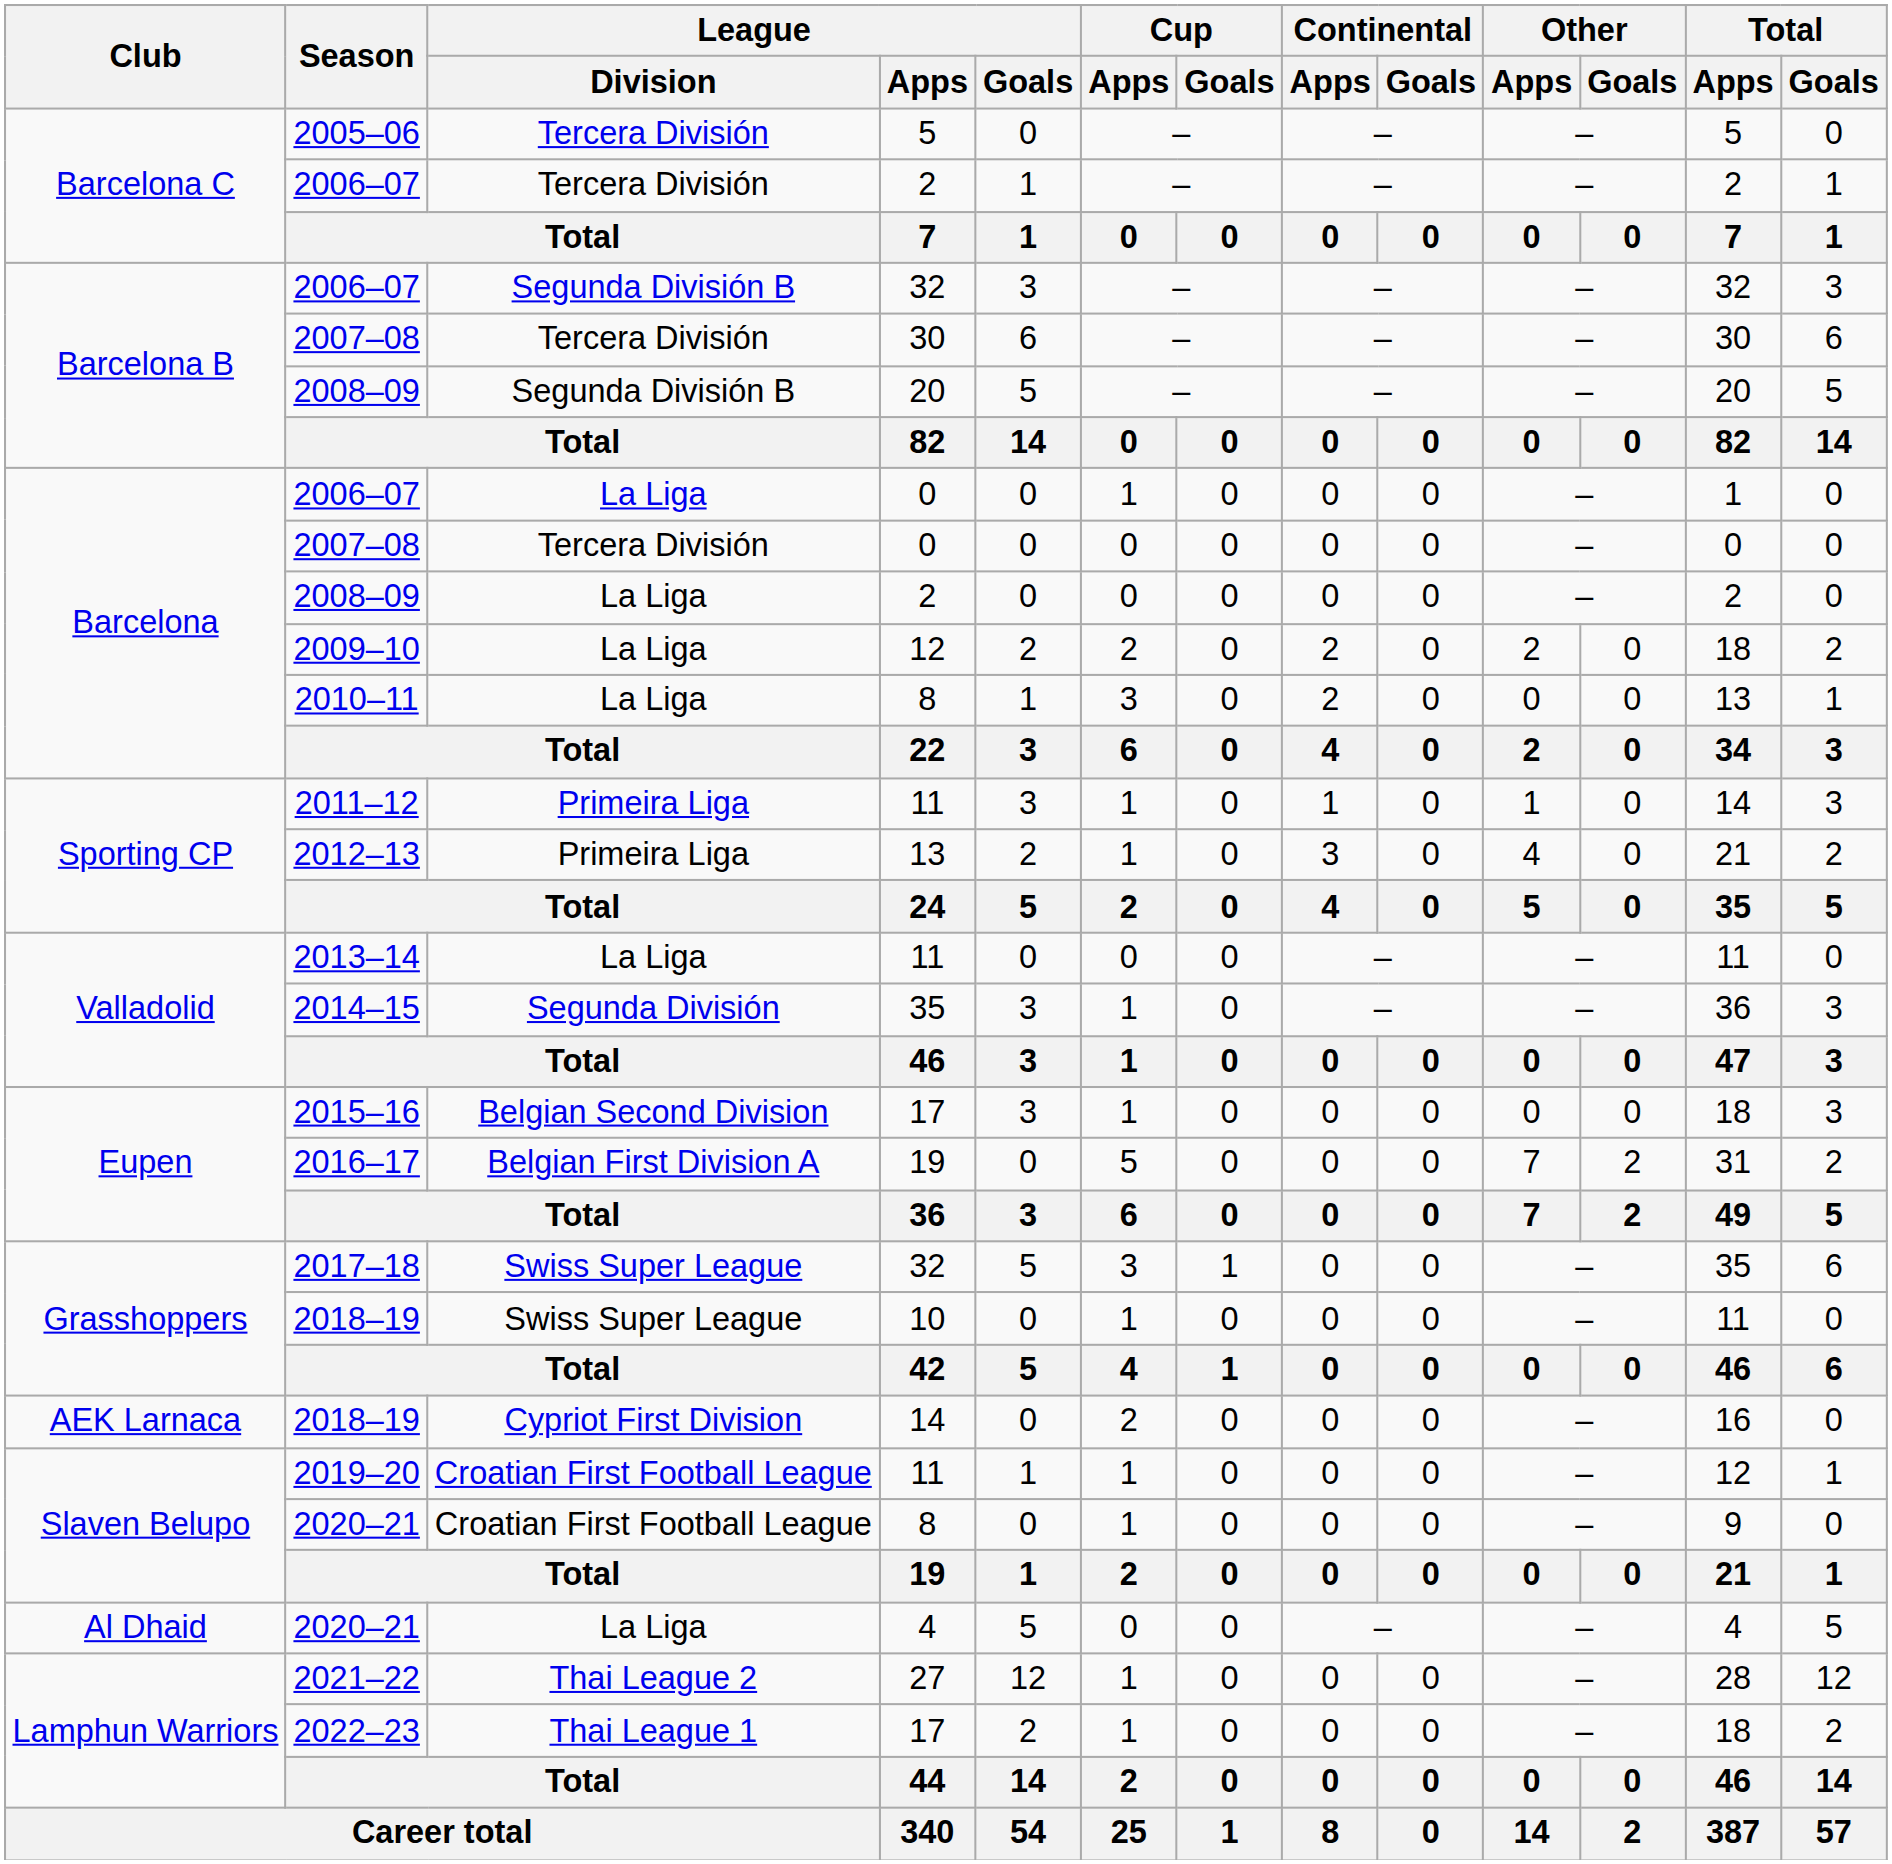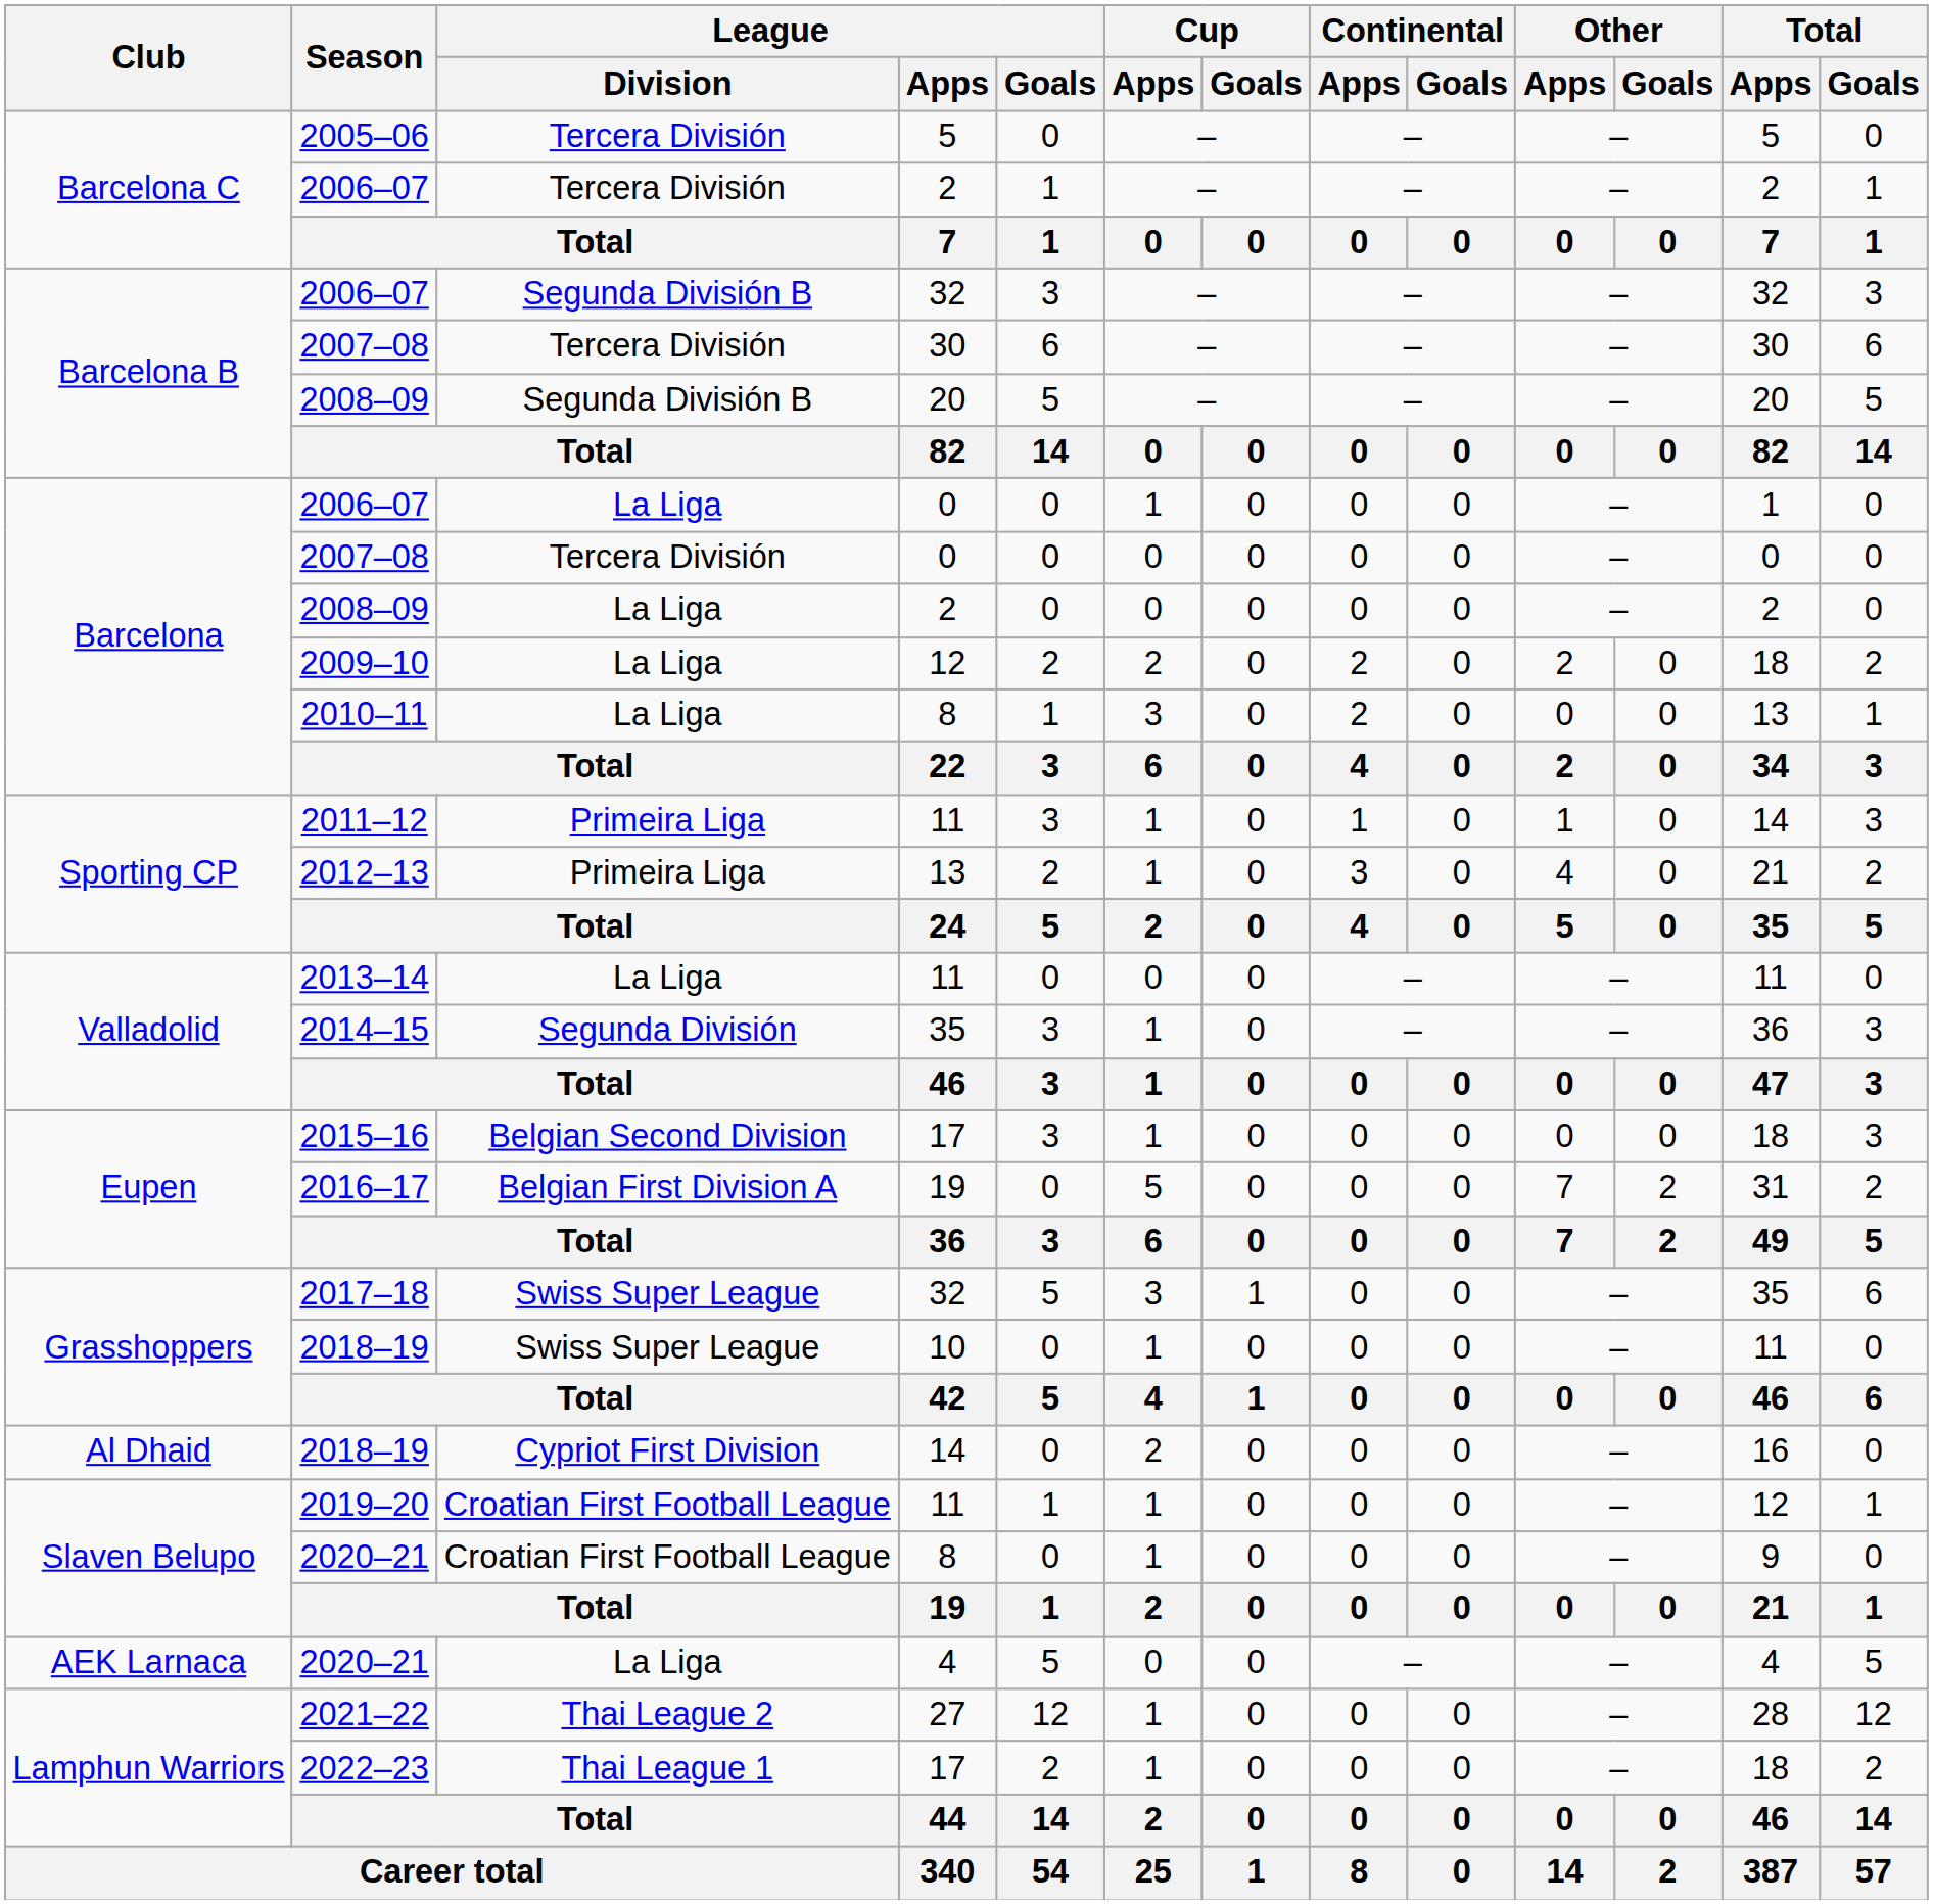 <table class="wikitable" style="text-align:center">
 <tr>
 <th rowspan="2">Club</th>
 <th rowspan="2">Season</th>
 <th colspan="3">League</th>
 <th colspan="2">Cup</th>
 <th colspan="2">Continental</th>
 <th colspan="2">Other</th>
 <th colspan="2">Total</th>
 </tr>
 <tr>
 <th>Division</th>
 <th>Apps</th>
 <th>Goals</th>
 <th>Apps</th>
 <th>Goals</th>
 <th>Apps</th>
 <th>Goals</th>
 <th>Apps</th>
 <th>Goals</th>
 <th>Apps</th>
 <th>Goals</th>
 </tr>
 <tr>
 <td rowspan="3"><a href='#'>Barcelona C</a></td>
 <td><a href='#'>2005–06</a></td>
 <td><a href='#'>Tercera División</a></td>
 <td>5</td>
 <td>0</td>
 <td colspan="2">–</td>
 <td colspan="2">–</td>
 <td colspan="2">–</td>
 <td>5</td>
 <td>0</td>
 </tr>
 <tr>
 <td><a href='#'>2006–07</a></td>
 <td>Tercera División</td>
 <td>2</td>
 <td>1</td>
 <td colspan="2">–</td>
 <td colspan="2">–</td>
 <td colspan="2">–</td>
 <td>2</td>
 <td>1</td>
 </tr>
 <tr>
 <th colspan="2">Total</th>
 <th>7</th>
 <th>1</th>
 <th>0</th>
 <th>0</th>
 <th>0</th>
 <th>0</th>
 <th>0</th>
 <th>0</th>
 <th>7</th>
 <th>1</th>
 </tr>
 <tr>
 <td rowspan="4"><a href='#'>Barcelona B</a></td>
 <td><a href='#'>2006–07</a></td>
 <td><a href='#'>Segunda División B</a></td>
 <td>32</td>
 <td>3</td>
 <td colspan="2">–</td>
 <td colspan="2">–</td>
 <td colspan="2">–</td>
 <td>32</td>
 <td>3</td>
 </tr>
 <tr>
 <td><a href='#'>2007–08</a></td>
 <td>Tercera División</td>
 <td>30</td>
 <td>6</td>
 <td colspan="2">–</td>
 <td colspan="2">–</td>
 <td colspan="2">–</td>
 <td>30</td>
 <td>6</td>
 </tr>
 <tr>
 <td><a href='#'>2008–09</a></td>
 <td>Segunda División B</td>
 <td>20</td>
 <td>5</td>
 <td colspan="2">–</td>
 <td colspan="2">–</td>
 <td colspan="2">–</td>
 <td>20</td>
 <td>5</td>
 </tr>
 <tr>
 <th colspan="2">Total</th>
 <th>82</th>
 <th>14</th>
 <th>0</th>
 <th>0</th>
 <th>0</th>
 <th>0</th>
 <th>0</th>
 <th>0</th>
 <th>82</th>
 <th>14</th>
 </tr>
 <tr>
 <td rowspan="6"><a href='#'>Barcelona</a></td>
 <td><a href='#'>2006–07</a></td>
 <td><a href='#'>La Liga</a></td>
 <td>0</td>
 <td>0</td>
 <td>1</td>
 <td>0</td>
 <td>0</td>
 <td>0</td>
 <td colspan="2">–</td>
 <td>1</td>
 <td>0</td>
 </tr>
 <tr>
 <td><a href='#'>2007–08</a></td>
 <td>Tercera División</td>
 <td>0</td>
 <td>0</td>
 <td>0</td>
 <td>0</td>
 <td>0</td>
 <td>0</td>
 <td colspan="2">–</td>
 <td>0</td>
 <td>0</td>
 </tr>
 <tr>
 <td><a href='#'>2008–09</a></td>
 <td>La Liga</td>
 <td>2</td>
 <td>0</td>
 <td>0</td>
 <td>0</td>
 <td>0</td>
 <td>0</td>
 <td colspan="2">–</td>
 <td>2</td>
 <td>0</td>
 </tr>
 <tr>
 <td><a href='#'>2009–10</a></td>
 <td>La Liga</td>
 <td>12</td>
 <td>2</td>
 <td>2</td>
 <td>0</td>
 <td>2</td>
 <td>0</td>
 <td>2</td>
 <td>0</td>
 <td>18</td>
 <td>2</td>
 </tr>
 <tr>
 <td><a href='#'>2010–11</a></td>
 <td>La Liga</td>
 <td>8</td>
 <td>1</td>
 <td>3</td>
 <td>0</td>
 <td>2</td>
 <td>0</td>
 <td>0</td>
 <td>0</td>
 <td>13</td>
 <td>1</td>
 </tr>
 <tr>
 <th colspan="2">Total</th>
 <th>22</th>
 <th>3</th>
 <th>6</th>
 <th>0</th>
 <th>4</th>
 <th>0</th>
 <th>2</th>
 <th>0</th>
 <th>34</th>
 <th>3</th>
 </tr>
 <tr>
 <td rowspan="3"><a href='#'>Sporting CP</a></td>
 <td><a href='#'>2011–12</a></td>
 <td><a href='#'>Primeira Liga</a></td>
 <td>11</td>
 <td>3</td>
 <td>1</td>
 <td>0</td>
 <td>1</td>
 <td>0</td>
 <td>1</td>
 <td>0</td>
 <td>14</td>
 <td>3</td>
 </tr>
 <tr>
 <td><a href='#'>2012–13</a></td>
 <td>Primeira Liga</td>
 <td>13</td>
 <td>2</td>
 <td>1</td>
 <td>0</td>
 <td>3</td>
 <td>0</td>
 <td>4</td>
 <td>0</td>
 <td>21</td>
 <td>2</td>
 </tr>
 <tr>
 <th colspan="2">Total</th>
 <th>24</th>
 <th>5</th>
 <th>2</th>
 <th>0</th>
 <th>4</th>
 <th>0</th>
 <th>5</th>
 <th>0</th>
 <th>35</th>
 <th>5</th>
 </tr>
 <tr>
 <td rowspan="3"><a href='#'>Valladolid</a></td>
 <td><a href='#'>2013–14</a></td>
 <td>La Liga</td>
 <td>11</td>
 <td>0</td>
 <td>0</td>
 <td>0</td>
 <td colspan="2">–</td>
 <td colspan="2">–</td>
 <td>11</td>
 <td>0</td>
 </tr>
 <tr>
 <td><a href='#'>2014–15</a></td>
 <td><a href='#'>Segunda División</a></td>
 <td>35</td>
 <td>3</td>
 <td>1</td>
 <td>0</td>
 <td colspan="2">–</td>
 <td colspan="2">–</td>
 <td>36</td>
 <td>3</td>
 </tr>
 <tr>
 <th colspan="2">Total</th>
 <th>46</th>
 <th>3</th>
 <th>1</th>
 <th>0</th>
 <th>0</th>
 <th>0</th>
 <th>0</th>
 <th>0</th>
 <th>47</th>
 <th>3</th>
 </tr>
 <tr>
 <td rowspan="3"><a href='#'>Eupen</a></td>
 <td><a href='#'>2015–16</a></td>
 <td><a href='#'>Belgian Second Division</a></td>
 <td>17</td>
 <td>3</td>
 <td>1</td>
 <td>0</td>
 <td>0</td>
 <td>0</td>
 <td>0</td>
 <td>0</td>
 <td>18</td>
 <td>3</td>
 </tr>
 <tr>
 <td><a href='#'>2016–17</a></td>
 <td><a href='#'>Belgian First Division A</a></td>
 <td>19</td>
 <td>0</td>
 <td>5</td>
 <td>0</td>
 <td>0</td>
 <td>0</td>
 <td>7</td>
 <td>2</td>
 <td>31</td>
 <td>2</td>
 </tr>
 <tr>
 <th colspan="2">Total</th>
 <th>36</th>
 <th>3</th>
 <th>6</th>
 <th>0</th>
 <th>0</th>
 <th>0</th>
 <th>7</th>
 <th>2</th>
 <th>49</th>
 <th>5</th>
 </tr>
 <tr>
 <td rowspan="3"><a href='#'>Grasshoppers</a></td>
 <td><a href='#'>2017–18</a></td>
 <td><a href='#'>Swiss Super League</a></td>
 <td>32</td>
 <td>5</td>
 <td>3</td>
 <td>1</td>
 <td>0</td>
 <td>0</td>
 <td colspan="2">–</td>
 <td>35</td>
 <td>6</td>
 </tr>
 <tr>
 <td><a href='#'>2018–19</a></td>
 <td>Swiss Super League</td>
 <td>10</td>
 <td>0</td>
 <td>1</td>
 <td>0</td>
 <td>0</td>
 <td>0</td>
 <td colspan="2">–</td>
 <td>11</td>
 <td>0</td>
 </tr>
 <tr>
 <th colspan="2">Total</th>
 <th>42</th>
 <th>5</th>
 <th>4</th>
 <th>1</th>
 <th>0</th>
 <th>0</th>
 <th>0</th>
 <th>0</th>
 <th>46</th>
 <th>6</th>
 </tr>
 <tr>
-<td><a href='#'>AEK Larnaca</a></td>
+<td><a href='#'>Al Dhaid</a></td>
 <td><a href='#'>2018–19</a></td>
 <td><a href='#'>Cypriot First Division</a></td>
 <td>14</td>
 <td>0</td>
 <td>2</td>
 <td>0</td>
 <td>0</td>
 <td>0</td>
 <td colspan="2">–</td>
 <td>16</td>
 <td>0</td>
 </tr>
 <tr>
 <td rowspan="3"><a href='#'>Slaven Belupo</a></td>
 <td><a href='#'>2019–20</a></td>
 <td><a href='#'>Croatian First Football League</a></td>
 <td>11</td>
 <td>1</td>
 <td>1</td>
 <td>0</td>
 <td>0</td>
 <td>0</td>
 <td colspan="2">–</td>
 <td>12</td>
 <td>1</td>
 </tr>
 <tr>
 <td><a href='#'>2020–21</a></td>
 <td>Croatian First Football League</td>
 <td>8</td>
 <td>0</td>
 <td>1</td>
 <td>0</td>
 <td>0</td>
 <td>0</td>
 <td colspan="2">–</td>
 <td>9</td>
 <td>0</td>
 </tr>
 <tr>
 <th colspan="2">Total</th>
 <th>19</th>
 <th>1</th>
 <th>2</th>
 <th>0</th>
 <th>0</th>
 <th>0</th>
 <th>0</th>
 <th>0</th>
 <th>21</th>
 <th>1</th>
 </tr>
 <tr>
-<td><a href='#'>Al Dhaid</a></td>
+<td><a href='#'>AEK Larnaca</a></td>
 <td><a href='#'>2020–21</a></td>
 <td>La Liga</td>
 <td>4</td>
 <td>5</td>
 <td>0</td>
 <td>0</td>
 <td colspan="2">–</td>
 <td colspan="2">–</td>
 <td>4</td>
 <td>5</td>
 </tr>
 <tr>
 <td rowspan="3"><a href='#'>Lamphun Warriors</a></td>
 <td><a href='#'>2021–22</a></td>
 <td><a href='#'>Thai League 2</a></td>
 <td>27</td>
 <td>12</td>
 <td>1</td>
 <td>0</td>
 <td>0</td>
 <td>0</td>
 <td colspan="2">–</td>
 <td>28</td>
 <td>12</td>
 </tr>
 <tr>
 <td><a href='#'>2022–23</a></td>
 <td><a href='#'>Thai League 1</a></td>
 <td>17</td>
 <td>2</td>
 <td>1</td>
 <td>0</td>
 <td>0</td>
 <td>0</td>
 <td colspan="2">–</td>
 <td>18</td>
 <td>2</td>
 </tr>
 <tr>
 <th colspan="2">Total</th>
 <th>44</th>
 <th>14</th>
 <th>2</th>
 <th>0</th>
 <th>0</th>
 <th>0</th>
 <th>0</th>
 <th>0</th>
 <th>46</th>
 <th>14</th>
 </tr>
 <tr>
 <th colspan="3">Career total</th>
 <th>340</th>
 <th>54</th>
 <th>25</th>
 <th>1</th>
 <th>8</th>
 <th>0</th>
 <th>14</th>
 <th>2</th>
 <th>387</th>
 <th>57</th>
 </tr>
 </table>
